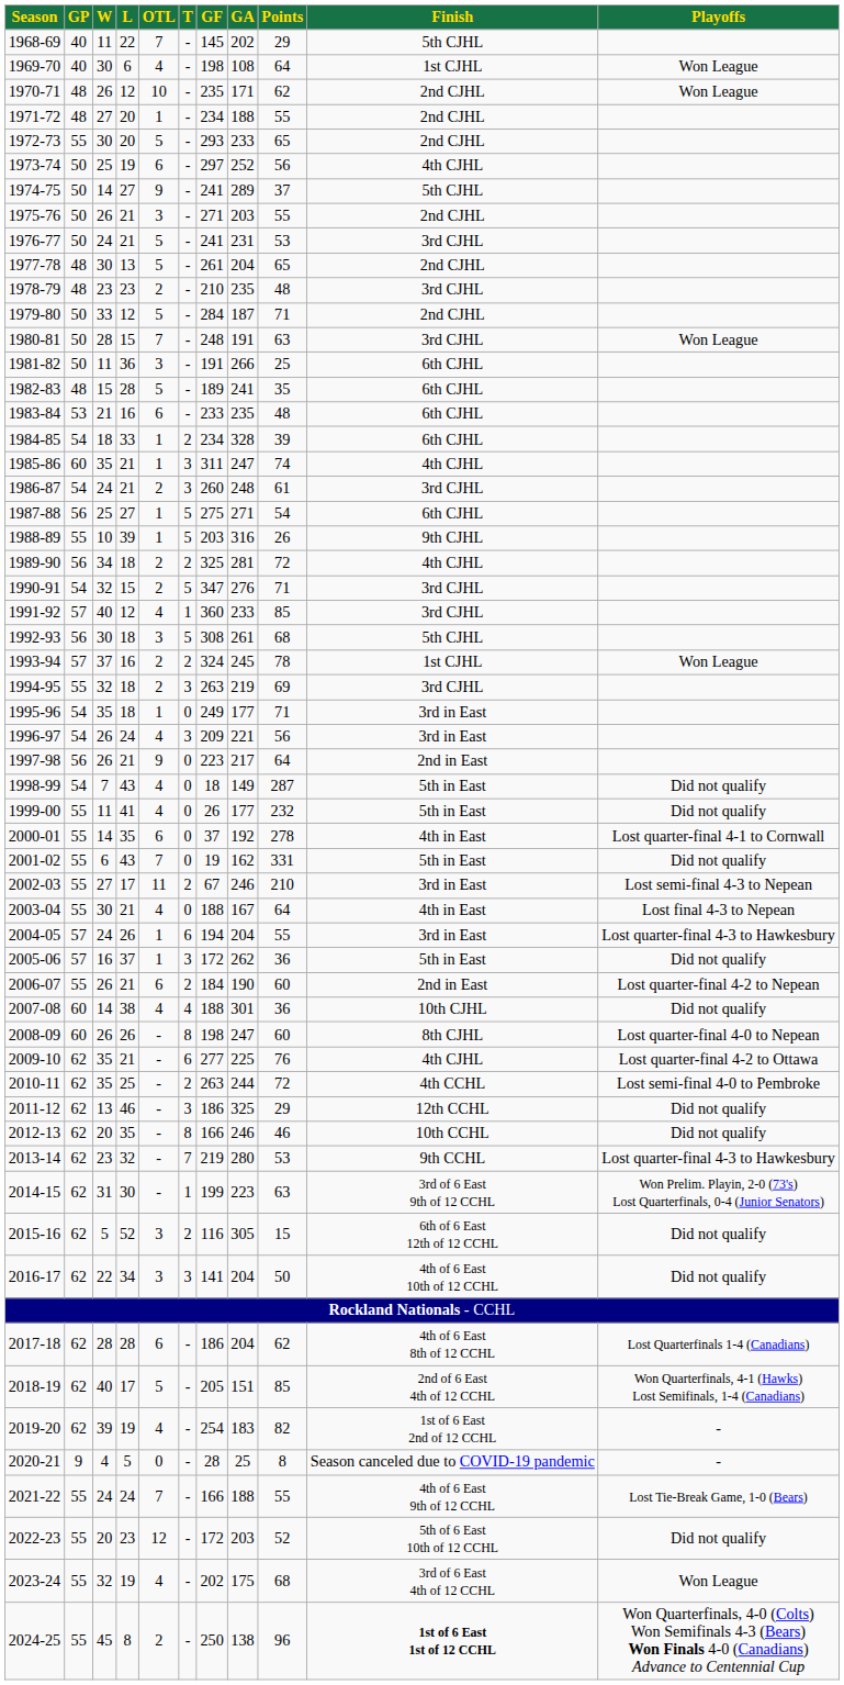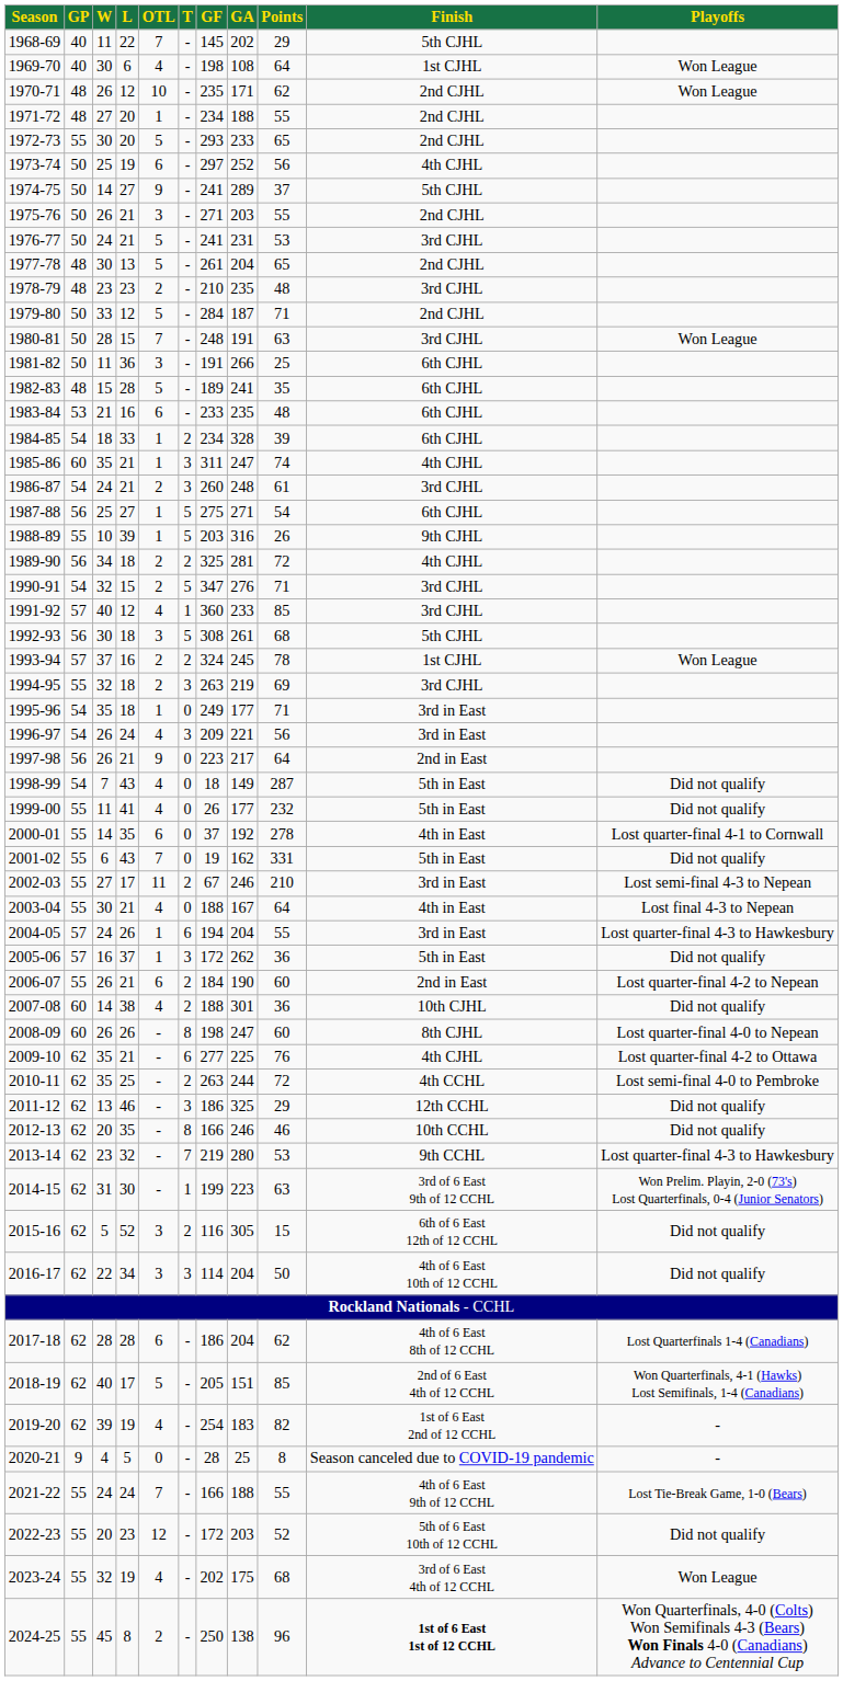 <table class="wikitable">
 <tr align="center" style="color: #FFDF00" bgcolor="#177245">
 <td><strong>Season</strong></td>
 <td><strong>GP </strong></td>
 <td><strong> W </strong></td>
 <td><strong> L </strong></td>
 <td><strong> OTL </strong></td>
 <td><strong>T</strong></td>
 <td><strong>GF </strong></td>
 <td><strong>GA </strong></td>
 <td><strong>Points</strong></td>
 <td><strong>Finish</strong></td>
 <td><strong>Playoffs</strong></td>
 </tr>
 <tr align="center">
 <td>1968-69</td>
 <td>40</td>
 <td>11</td>
 <td>22</td>
 <td>7</td>
 <td>-</td>
 <td>145</td>
 <td>202</td>
 <td>29</td>
 <td>5th CJHL</td>
 <td></td>
 </tr>
 <tr align="center">
 <td>1969-70</td>
 <td>40</td>
 <td>30</td>
 <td>6</td>
 <td>4</td>
 <td>-</td>
 <td>198</td>
 <td>108</td>
 <td>64</td>
 <td>1st CJHL</td>
 <td>Won League</td>
 </tr>
 <tr align="center">
 <td>1970-71</td>
 <td>48</td>
 <td>26</td>
 <td>12</td>
 <td>10</td>
 <td>-</td>
 <td>235</td>
 <td>171</td>
 <td>62</td>
 <td>2nd CJHL</td>
 <td>Won League</td>
 </tr>
 <tr align="center">
 <td>1971-72</td>
 <td>48</td>
 <td>27</td>
 <td>20</td>
 <td>1</td>
 <td>-</td>
 <td>234</td>
 <td>188</td>
 <td>55</td>
 <td>2nd CJHL</td>
 <td></td>
 </tr>
 <tr align="center">
 <td>1972-73</td>
 <td>55</td>
 <td>30</td>
 <td>20</td>
 <td>5</td>
 <td>-</td>
 <td>293</td>
 <td>233</td>
 <td>65</td>
 <td>2nd CJHL</td>
 <td></td>
 </tr>
 <tr align="center">
 <td>1973-74</td>
 <td>50</td>
 <td>25</td>
 <td>19</td>
 <td>6</td>
 <td>-</td>
 <td>297</td>
 <td>252</td>
 <td>56</td>
 <td>4th CJHL</td>
 <td></td>
 </tr>
 <tr align="center">
 <td>1974-75</td>
 <td>50</td>
 <td>14</td>
 <td>27</td>
 <td>9</td>
 <td>-</td>
 <td>241</td>
 <td>289</td>
 <td>37</td>
 <td>5th CJHL</td>
 <td></td>
 </tr>
 <tr align="center">
 <td>1975-76</td>
 <td>50</td>
 <td>26</td>
 <td>21</td>
 <td>3</td>
 <td>-</td>
 <td>271</td>
 <td>203</td>
 <td>55</td>
 <td>2nd CJHL</td>
 <td></td>
 </tr>
 <tr align="center">
 <td>1976-77</td>
 <td>50</td>
 <td>24</td>
 <td>21</td>
 <td>5</td>
 <td>-</td>
 <td>241</td>
 <td>231</td>
 <td>53</td>
 <td>3rd CJHL</td>
 <td></td>
 </tr>
 <tr align="center">
 <td>1977-78</td>
 <td>48</td>
 <td>30</td>
 <td>13</td>
 <td>5</td>
 <td>-</td>
 <td>261</td>
 <td>204</td>
 <td>65</td>
 <td>2nd CJHL</td>
 <td></td>
 </tr>
 <tr align="center">
 <td>1978-79</td>
 <td>48</td>
 <td>23</td>
 <td>23</td>
 <td>2</td>
 <td>-</td>
 <td>210</td>
 <td>235</td>
 <td>48</td>
 <td>3rd CJHL</td>
 <td></td>
 </tr>
 <tr align="center">
 <td>1979-80</td>
 <td>50</td>
 <td>33</td>
 <td>12</td>
 <td>5</td>
 <td>-</td>
 <td>284</td>
 <td>187</td>
 <td>71</td>
 <td>2nd CJHL</td>
 <td></td>
 </tr>
 <tr align="center">
 <td>1980-81</td>
 <td>50</td>
 <td>28</td>
 <td>15</td>
 <td>7</td>
 <td>-</td>
 <td>248</td>
 <td>191</td>
 <td>63</td>
 <td>3rd CJHL</td>
 <td>Won League</td>
 </tr>
 <tr align="center">
 <td>1981-82</td>
 <td>50</td>
 <td>11</td>
 <td>36</td>
 <td>3</td>
 <td>-</td>
 <td>191</td>
 <td>266</td>
 <td>25</td>
 <td>6th CJHL</td>
 <td></td>
 </tr>
 <tr align="center">
 <td>1982-83</td>
 <td>48</td>
 <td>15</td>
 <td>28</td>
 <td>5</td>
 <td>-</td>
 <td>189</td>
 <td>241</td>
 <td>35</td>
 <td>6th CJHL</td>
 <td></td>
 </tr>
 <tr align="center">
 <td>1983-84</td>
 <td>53</td>
 <td>21</td>
 <td>16</td>
 <td>6</td>
 <td>-</td>
 <td>233</td>
 <td>235</td>
 <td>48</td>
 <td>6th CJHL</td>
 <td></td>
 </tr>
 <tr align="center">
 <td>1984-85</td>
 <td>54</td>
 <td>18</td>
 <td>33</td>
 <td>1</td>
 <td>2</td>
 <td>234</td>
 <td>328</td>
 <td>39</td>
 <td>6th CJHL</td>
 <td></td>
 </tr>
 <tr align="center">
 <td>1985-86</td>
 <td>60</td>
 <td>35</td>
 <td>21</td>
 <td>1</td>
 <td>3</td>
 <td>311</td>
 <td>247</td>
 <td>74</td>
 <td>4th CJHL</td>
 <td></td>
 </tr>
 <tr align="center">
 <td>1986-87</td>
 <td>54</td>
 <td>24</td>
 <td>21</td>
 <td>2</td>
 <td>3</td>
 <td>260</td>
 <td>248</td>
 <td>61</td>
 <td>3rd CJHL</td>
 <td></td>
 </tr>
 <tr align="center">
 <td>1987-88</td>
 <td>56</td>
 <td>25</td>
 <td>27</td>
 <td>1</td>
 <td>5</td>
 <td>275</td>
 <td>271</td>
 <td>54</td>
 <td>6th CJHL</td>
 <td></td>
 </tr>
 <tr align="center">
 <td>1988-89</td>
 <td>55</td>
 <td>10</td>
 <td>39</td>
 <td>1</td>
 <td>5</td>
 <td>203</td>
 <td>316</td>
 <td>26</td>
 <td>9th CJHL</td>
 <td></td>
 </tr>
 <tr align="center">
 <td>1989-90</td>
 <td>56</td>
 <td>34</td>
 <td>18</td>
 <td>2</td>
 <td>2</td>
 <td>325</td>
 <td>281</td>
 <td>72</td>
 <td>4th CJHL</td>
 <td></td>
 </tr>
 <tr align="center">
 <td>1990-91</td>
 <td>54</td>
 <td>32</td>
 <td>15</td>
 <td>2</td>
 <td>5</td>
 <td>347</td>
 <td>276</td>
 <td>71</td>
 <td>3rd CJHL</td>
 <td></td>
 </tr>
 <tr align="center">
 <td>1991-92</td>
 <td>57</td>
 <td>40</td>
 <td>12</td>
 <td>4</td>
 <td>1</td>
 <td>360</td>
 <td>233</td>
 <td>85</td>
 <td>3rd CJHL</td>
 <td></td>
 </tr>
 <tr align="center">
 <td>1992-93</td>
 <td>56</td>
 <td>30</td>
 <td>18</td>
 <td>3</td>
 <td>5</td>
 <td>308</td>
 <td>261</td>
 <td>68</td>
 <td>5th CJHL</td>
 <td></td>
 </tr>
 <tr align="center">
 <td>1993-94</td>
 <td>57</td>
 <td>37</td>
 <td>16</td>
 <td>2</td>
 <td>2</td>
 <td>324</td>
 <td>245</td>
 <td>78</td>
 <td>1st CJHL</td>
 <td>Won League</td>
 </tr>
 <tr align="center">
 <td>1994-95</td>
 <td>55</td>
 <td>32</td>
 <td>18</td>
 <td>2</td>
 <td>3</td>
 <td>263</td>
 <td>219</td>
 <td>69</td>
 <td>3rd CJHL</td>
 <td></td>
 </tr>
 <tr align="center">
 <td>1995-96</td>
 <td>54</td>
 <td>35</td>
 <td>18</td>
 <td>1</td>
 <td>0</td>
 <td>249</td>
 <td>177</td>
 <td>71</td>
 <td>3rd in East</td>
 <td></td>
 </tr>
 <tr align="center">
 <td>1996-97</td>
 <td>54</td>
 <td>26</td>
 <td>24</td>
 <td>4</td>
 <td>3</td>
 <td>209</td>
 <td>221</td>
 <td>56</td>
 <td>3rd in East</td>
 <td></td>
 </tr>
 <tr align="center">
 <td>1997-98</td>
 <td>56</td>
 <td>26</td>
 <td>21</td>
 <td>9</td>
 <td>0</td>
 <td>223</td>
 <td>217</td>
 <td>64</td>
 <td>2nd in East</td>
 <td></td>
 </tr>
 <tr align="center">
 <td>1998-99</td>
 <td>54</td>
 <td>7</td>
 <td>43</td>
 <td>4</td>
 <td>0</td>
 <td>18</td>
 <td>149</td>
 <td>287</td>
 <td>5th in East</td>
 <td>Did not qualify</td>
 </tr>
 <tr align="center">
 <td>1999-00</td>
 <td>55</td>
 <td>11</td>
 <td>41</td>
 <td>4</td>
 <td>0</td>
 <td>26</td>
 <td>177</td>
 <td>232</td>
 <td>5th in East</td>
 <td>Did not qualify</td>
 </tr>
 <tr align="center">
 <td>2000-01</td>
 <td>55</td>
 <td>14</td>
 <td>35</td>
 <td>6</td>
 <td>0</td>
 <td>37</td>
 <td>192</td>
 <td>278</td>
 <td>4th in East</td>
 <td>Lost quarter-final 4-1 to Cornwall</td>
 </tr>
 <tr align="center">
 <td>2001-02</td>
 <td>55</td>
 <td>6</td>
 <td>43</td>
 <td>7</td>
 <td>0</td>
 <td>19</td>
 <td>162</td>
 <td>331</td>
 <td>5th in East</td>
 <td>Did not qualify</td>
 </tr>
 <tr align="center">
 <td>2002-03</td>
 <td>55</td>
 <td>27</td>
 <td>17</td>
 <td>11</td>
 <td>2</td>
 <td>67</td>
 <td>246</td>
 <td>210</td>
 <td>3rd in East</td>
 <td>Lost semi-final 4-3 to Nepean</td>
 </tr>
 <tr align="center">
 <td>2003-04</td>
 <td>55</td>
 <td>30</td>
 <td>21</td>
 <td>4</td>
 <td>0</td>
 <td>188</td>
 <td>167</td>
 <td>64</td>
 <td>4th in East</td>
 <td>Lost final 4-3 to Nepean</td>
 </tr>
 <tr align="center">
 <td>2004-05</td>
 <td>57</td>
 <td>24</td>
 <td>26</td>
 <td>1</td>
 <td>6</td>
 <td>194</td>
 <td>204</td>
 <td>55</td>
 <td>3rd in East</td>
 <td>Lost quarter-final 4-3 to Hawkesbury</td>
 </tr>
 <tr align="center">
 <td>2005-06</td>
 <td>57</td>
 <td>16</td>
 <td>37</td>
 <td>1</td>
 <td>3</td>
 <td>172</td>
 <td>262</td>
 <td>36</td>
 <td>5th in East</td>
 <td>Did not qualify</td>
 </tr>
 <tr align="center">
 <td>2006-07</td>
 <td>55</td>
 <td>26</td>
 <td>21</td>
 <td>6</td>
 <td>2</td>
 <td>184</td>
 <td>190</td>
 <td>60</td>
 <td>2nd in East</td>
 <td>Lost quarter-final 4-2 to Nepean</td>
 </tr>
 <tr align="center">
 <td>2007-08</td>
 <td>60</td>
 <td>14</td>
 <td>38</td>
 <td>4</td>
-<td>4</td>
+<td>2</td>
 <td>188</td>
 <td>301</td>
 <td>36</td>
 <td>10th CJHL</td>
 <td>Did not qualify</td>
 </tr>
 <tr align="center">
 <td>2008-09</td>
 <td>60</td>
 <td>26</td>
 <td>26</td>
 <td>-</td>
 <td>8</td>
 <td>198</td>
 <td>247</td>
 <td>60</td>
 <td>8th CJHL</td>
 <td>Lost quarter-final 4-0 to Nepean</td>
 </tr>
 <tr align="center">
 <td>2009-10</td>
 <td>62</td>
 <td>35</td>
 <td>21</td>
 <td>-</td>
 <td>6</td>
 <td>277</td>
 <td>225</td>
 <td>76</td>
 <td>4th CJHL</td>
 <td>Lost quarter-final 4-2 to Ottawa</td>
 </tr>
 <tr align="center">
 <td>2010-11</td>
 <td>62</td>
 <td>35</td>
 <td>25</td>
 <td>-</td>
 <td>2</td>
 <td>263</td>
 <td>244</td>
 <td>72</td>
 <td>4th CCHL</td>
 <td>Lost semi-final 4-0 to Pembroke</td>
 </tr>
 <tr align="center">
 <td>2011-12</td>
 <td>62</td>
 <td>13</td>
 <td>46</td>
 <td>-</td>
 <td>3</td>
 <td>186</td>
 <td>325</td>
 <td>29</td>
 <td>12th CCHL</td>
 <td>Did not qualify</td>
 </tr>
 <tr align="center">
 <td>2012-13</td>
 <td>62</td>
 <td>20</td>
 <td>35</td>
 <td>-</td>
 <td>8</td>
 <td>166</td>
 <td>246</td>
 <td>46</td>
 <td>10th CCHL</td>
 <td>Did not qualify</td>
 </tr>
 <tr align="center">
 <td>2013-14</td>
 <td>62</td>
 <td>23</td>
 <td>32</td>
 <td>-</td>
 <td>7</td>
 <td>219</td>
 <td>280</td>
 <td>53</td>
 <td>9th CCHL</td>
 <td>Lost quarter-final 4-3 to Hawkesbury</td>
 </tr>
 <tr align="center">
 <td>2014-15</td>
 <td>62</td>
 <td>31</td>
 <td>30</td>
 <td>-</td>
 <td>1</td>
 <td>199</td>
 <td>223</td>
 <td>63</td>
 <td><small>3rd of 6 East<br>9th of 12 CCHL</small></td>
 <td><small>Won Prelim. Playin, 2-0 (<a href='#'>73's</a>)<br>Lost Quarterfinals, 0-4 (<a href='#'>Junior Senators</a>)</small></td>
 </tr>
 <tr align="center">
 <td>2015-16</td>
 <td>62</td>
 <td>5</td>
 <td>52</td>
 <td>3</td>
 <td>2</td>
 <td>116</td>
 <td>305</td>
 <td>15</td>
 <td><small>6th of 6 East<br>12th of 12 CCHL</small></td>
 <td>Did not qualify</td>
 </tr>
 <tr align="center">
 <td>2016-17</td>
 <td>62</td>
 <td>22</td>
 <td>34</td>
 <td>3</td>
 <td>3</td>
-<td>141</td>
+<td>114</td>
 <td>204</td>
 <td>50</td>
 <td><small>4th of 6 East<br>10th of 12 CCHL</small></td>
 <td>Did not qualify</td>
 </tr>
 <tr align="center"  bgcolor="navy"  style="color:#FFFFFF">
 <td colspan=11><strong>Rockland Nationals</strong>  -  CCHL</td>
 </tr>
 <tr align="center">
 <td>2017-18</td>
 <td>62</td>
 <td>28</td>
 <td>28</td>
 <td>6</td>
 <td>-</td>
 <td>186</td>
 <td>204</td>
 <td>62</td>
 <td><small>4th of 6 East<br>8th of 12 CCHL</small></td>
 <td><small>Lost Quarterfinals 1-4 (<a href='#'>Canadians</a>)</small></td>
 </tr>
 <tr align="center">
 <td>2018-19</td>
 <td>62</td>
 <td>40</td>
 <td>17</td>
 <td>5</td>
 <td>-</td>
 <td>205</td>
 <td>151</td>
 <td>85</td>
 <td><small>2nd of 6 East<br>4th of 12 CCHL</small></td>
 <td><small>Won Quarterfinals, 4-1 (<a href='#'>Hawks</a>)<br>Lost Semifinals, 1-4 (<a href='#'>Canadians</a>)</small></td>
 </tr>
 <tr align="center">
 <td>2019-20</td>
 <td>62</td>
 <td>39</td>
 <td>19</td>
 <td>4</td>
 <td>-</td>
 <td>254</td>
 <td>183</td>
 <td>82</td>
 <td><small>1st of 6 East<br>2nd of 12 CCHL</small></td>
 <td>-</td>
 </tr>
 <tr align="center">
 <td>2020-21</td>
 <td>9</td>
 <td>4</td>
 <td>5</td>
 <td>0</td>
 <td>-</td>
 <td>28</td>
 <td>25</td>
 <td>8</td>
 <td>Season canceled due to <a href='#'>COVID-19 pandemic</a></td>
 <td>-</td>
 </tr>
 <tr align="center">
 <td>2021-22</td>
 <td>55</td>
 <td>24</td>
 <td>24</td>
 <td>7</td>
 <td>-</td>
 <td>166</td>
 <td>188</td>
 <td>55</td>
 <td><small>4th of 6 East<br>9th of 12 CCHL</small></td>
 <td><small>Lost Tie-Break Game, 1-0 (<a href='#'>Bears</a>)</small></td>
 </tr>
 <tr align="center">
 <td>2022-23</td>
 <td>55</td>
 <td>20</td>
 <td>23</td>
 <td>12</td>
 <td>-</td>
 <td>172</td>
 <td>203</td>
 <td>52</td>
 <td><small>5th of 6 East<br>10th of 12 CCHL</small></td>
 <td>Did not qualify</td>
 </tr>
 <tr align="center">
 <td>2023-24</td>
 <td>55</td>
 <td>32</td>
 <td>19</td>
 <td>4</td>
 <td>-</td>
 <td>202</td>
 <td>175</td>
 <td>68</td>
 <td><small>3rd of 6 East<br>4th of 12 CCHL</small></td>
 <td>Won League</td>
 </tr>
 <tr align="center">
 <td>2024-25</td>
 <td>55</td>
 <td>45</td>
 <td>8</td>
 <td>2</td>
 <td>-</td>
 <td>250</td>
 <td>138</td>
 <td>96</td>
 <td><small><strong>1st of 6 East<br>1st of 12 CCHL</strong></small></td>
 <td>Won Quarterfinals, 4-0 (<a href='#'>Colts</a>)<br>Won Semifinals 4-3 (<a href='#'>Bears</a>)<br><strong>Won Finals</strong> 4-0 (<a href='#'>Canadians</a>)<br><em>Advance to Centennial Cup</em></td>
 </tr>
 </table>
